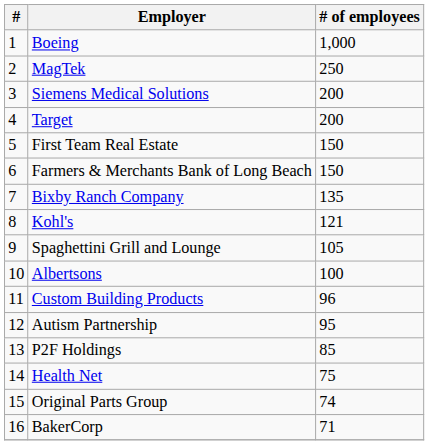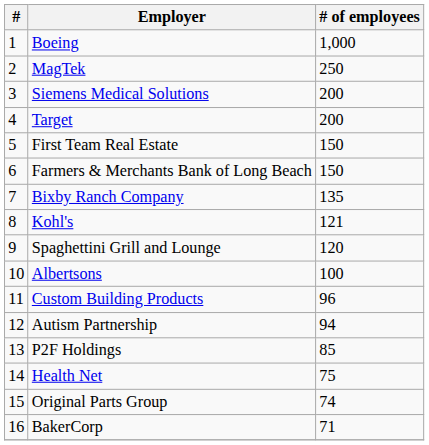 <table class="wikitable" border="1">
 <tr>
 <th>#</th>
 <th>Employer</th>
 <th># of employees</th>
 </tr>
 <tr>
 <td>1</td>
 <td><a href='#'>Boeing</a></td>
 <td>1,000</td>
 </tr>
 <tr>
 <td>2</td>
 <td><a href='#'>MagTek</a></td>
 <td>250</td>
 </tr>
 <tr>
 <td>3</td>
 <td><a href='#'>Siemens Medical Solutions</a></td>
 <td>200</td>
 </tr>
 <tr>
 <td>4</td>
 <td><a href='#'>Target</a></td>
 <td>200</td>
 </tr>
 <tr>
 <td>5</td>
 <td>First Team Real Estate</td>
 <td>150</td>
 </tr>
 <tr>
 <td>6</td>
 <td>Farmers & Merchants Bank of Long Beach</td>
 <td>150</td>
 </tr>
 <tr>
 <td>7</td>
 <td><a href='#'>Bixby Ranch Company</a></td>
 <td>135</td>
 </tr>
 <tr>
 <td>8</td>
 <td><a href='#'>Kohl's</a></td>
 <td>121</td>
 </tr>
 <tr>
 <td>9</td>
 <td>Spaghettini Grill and Lounge</td>
-<td>105</td>
+<td>120</td>
 </tr>
 <tr>
 <td>10</td>
 <td><a href='#'>Albertsons</a></td>
 <td>100</td>
 </tr>
 <tr>
 <td>11</td>
 <td><a href='#'>Custom Building Products</a></td>
 <td>96</td>
 </tr>
 <tr>
 <td>12</td>
 <td>Autism Partnership</td>
-<td>95</td>
+<td>94</td>
 </tr>
 <tr>
 <td>13</td>
 <td>P2F Holdings</td>
 <td>85</td>
 </tr>
 <tr>
 <td>14</td>
 <td><a href='#'>Health Net</a></td>
 <td>75</td>
 </tr>
 <tr>
 <td>15</td>
 <td>Original Parts Group</td>
 <td>74</td>
 </tr>
 <tr>
 <td>16</td>
 <td>BakerCorp</td>
 <td>71</td>
 </tr>
 <tr>
 </tr>
 </table>
